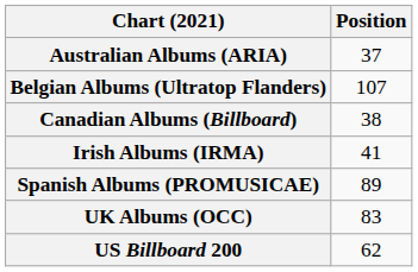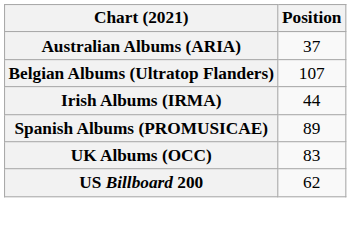 <table class="wikitable sortable plainrowheaders" style="text-align:center">
 <tr>
 <th scope="col">Chart (2021)</th>
 <th scope="col">Position</th>
 </tr>
 <tr>
 <th scope="row">Australian Albums (ARIA)</th>
 <td>37</td>
 </tr>
 <tr>
 <th scope="row">Belgian Albums (Ultratop Flanders)</th>
 <td>107</td>
 </tr>
 <tr>
-<th scope="row">Canadian Albums (<em>Billboard</em>)</th>
-<td>38</td>
-</tr>
-<tr>
 <th scope="row">Irish Albums (IRMA)</th>
-<td>41</td>
+<td>44</td>
 </tr>
 <tr>
 <th scope="row">Spanish Albums (PROMUSICAE)</th>
 <td>89</td>
 </tr>
 <tr>
 <th scope="row">UK Albums (OCC)</th>
 <td>83</td>
 </tr>
 <tr>
 <th scope="row">US <em>Billboard</em> 200</th>
 <td>62</td>
 </tr>
 </table>
